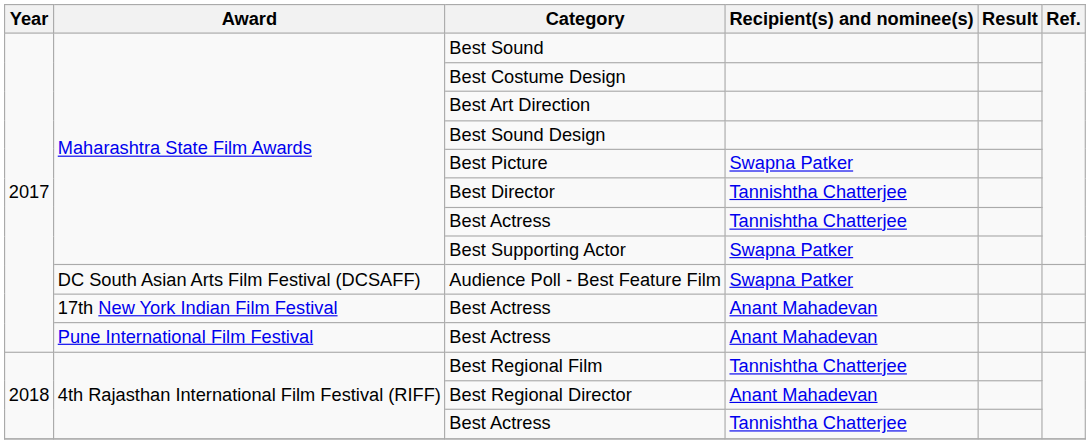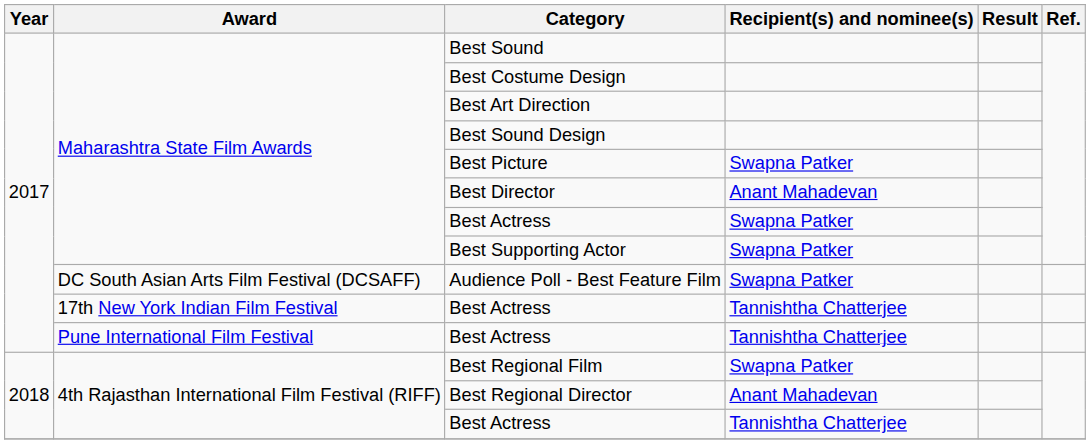 <table class="wikitable sortable">
 <tr>
 <th>Year</th>
 <th>Award</th>
 <th>Category</th>
 <th>Recipient(s) and nominee(s)</th>
 <th>Result</th>
 <th>Ref.</th>
 </tr>
 <tr>
 <td rowspan="11">2017</td>
 <td rowspan="8"><a href='#'>Maharashtra State Film Awards</a></td>
 <td>Best Sound</td>
 <td></td>
 <td></td>
 <td rowspan="8"></td>
 </tr>
 <tr>
 <td>Best Costume Design</td>
 <td></td>
 <td></td>
 </tr>
 <tr>
 <td>Best Art Direction</td>
 <td></td>
 <td></td>
 </tr>
 <tr>
 <td>Best Sound Design</td>
 <td></td>
 <td></td>
 </tr>
 <tr>
 <td>Best Picture</td>
 <td><a href='#'>Swapna Patker</a></td>
 <td></td>
 </tr>
 <tr>
 <td>Best Director</td>
-<td><a href='#'>Tannishtha Chatterjee</a></td>
+<td><a href='#'>Anant Mahadevan</a></td>
 <td></td>
 </tr>
 <tr>
 <td>Best Actress</td>
-<td><a href='#'>Tannishtha Chatterjee</a></td>
+<td><a href='#'>Swapna Patker</a></td>
 <td></td>
 </tr>
 <tr>
 <td>Best Supporting Actor</td>
 <td><a href='#'>Swapna Patker</a></td>
 <td></td>
 </tr>
 <tr>
 <td>DC South Asian Arts Film Festival (DCSAFF)</td>
 <td>Audience Poll - Best Feature Film</td>
 <td><a href='#'>Swapna Patker</a></td>
 <td></td>
 <td></td>
 </tr>
 <tr>
 <td>17th <a href='#'>New York Indian Film Festival</a></td>
 <td>Best Actress</td>
-<td><a href='#'>Anant Mahadevan</a></td>
+<td><a href='#'>Tannishtha Chatterjee</a></td>
 <td></td>
 <td></td>
 </tr>
 <tr>
 <td><a href='#'>Pune International Film Festival</a></td>
 <td>Best Actress</td>
-<td><a href='#'>Anant Mahadevan</a></td>
+<td><a href='#'>Tannishtha Chatterjee</a></td>
 <td></td>
 <td></td>
 </tr>
 <tr>
 <td rowspan="3">2018</td>
 <td rowspan="3">4th Rajasthan International Film Festival (RIFF)</td>
 <td>Best Regional Film</td>
-<td><a href='#'>Tannishtha Chatterjee</a></td>
+<td><a href='#'>Swapna Patker</a></td>
 <td></td>
 <td rowspan="3"></td>
 </tr>
 <tr>
 <td>Best Regional Director</td>
 <td><a href='#'>Anant Mahadevan</a></td>
 <td></td>
 </tr>
 <tr>
 <td>Best Actress</td>
 <td><a href='#'>Tannishtha Chatterjee</a></td>
 <td></td>
 </tr>
 <tr>
 </tr>
 </table>
